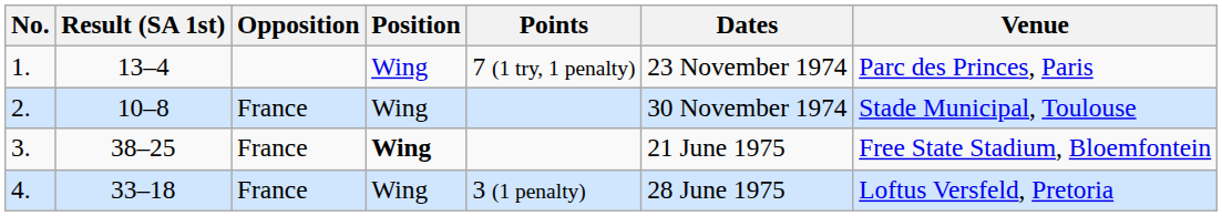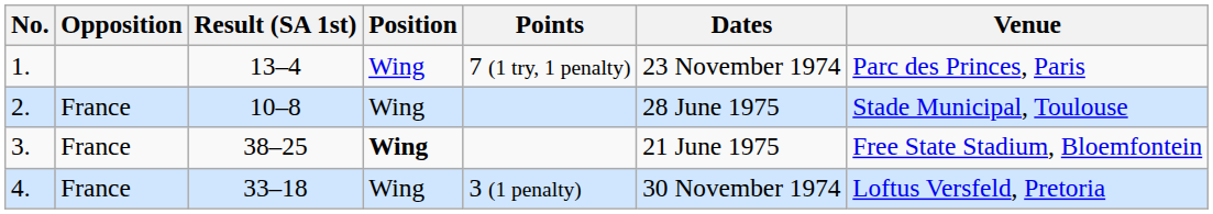 <table class="wikitable sortable">
 <tr>
 <th>No.</th>
+<th>Opposition</th>
 <th>Result (SA 1st)</th>
-<th>Opposition</th>
 <th>Position</th>
 <th>Points</th>
 <th>Dates</th>
 <th>Venue</th>
 </tr>
 <tr>
 <td>1.</td>
+<td></td>
 <td align="center">13–4</td>
-<td></td>
 <td><a href='#'>Wing</a></td>
 <td>7 <small>(1 try, 1 penalty)</small></td>
 <td>23 November 1974</td>
 <td><a href='#'>Parc des Princes</a>, <a href='#'>Paris</a></td>
 </tr>
 <tr style="background: #D0E6FF;">
 <td>2.</td>
+<td> France</td>
 <td align="center">10–8</td>
-<td> France</td>
 <td>Wing</td>
 <td></td>
-<td>30 November 1974</td>
+<td>28 June 1975</td>
 <td><a href='#'>Stade Municipal</a>, <a href='#'>Toulouse</a></td>
 </tr>
 <tr>
 <td>3.</td>
+<td> France</td>
 <td align="center">38–25</td>
-<td> France</td>
 <td><strong>Wing</strong></td>
 <td></td>
 <td>21 June 1975</td>
 <td><a href='#'>Free State Stadium</a>, <a href='#'>Bloemfontein</a></td>
 </tr>
 <tr style="background: #D0E6FF;">
 <td>4.</td>
+<td> France</td>
 <td align="center">33–18</td>
-<td> France</td>
 <td>Wing</td>
 <td>3 <small>(1 penalty)</small></td>
-<td>28 June 1975</td>
+<td>30 November 1974</td>
 <td><a href='#'>Loftus Versfeld</a>, <a href='#'>Pretoria</a></td>
 </tr>
 </table>
